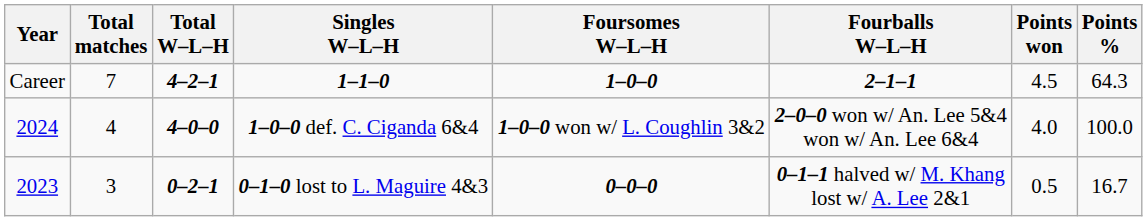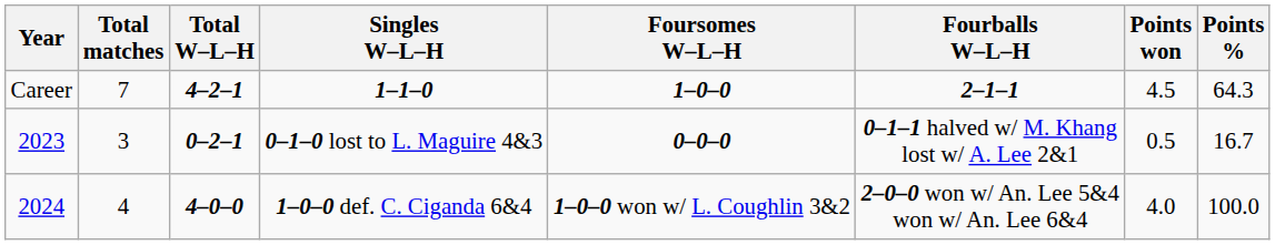 <table class="wikitable"; style="text-align: center; font-size: 95%;">
 <tr>
 <th>Year</th>
 <th>Total<br>matches</th>
 <th>Total<br>W–L–H</th>
 <th>Singles<br>W–L–H</th>
 <th>Foursomes<br>W–L–H</th>
 <th>Fourballs<br>W–L–H</th>
 <th>Points<br>won</th>
 <th>Points<br>%</th>
 </tr>
 <tr>
 <td>Career</td>
 <td>7</td>
 <td><strong><em>4–2–1</em></strong></td>
 <td><strong><em>1–1–0</em></strong></td>
 <td><strong><em>1–0–0</em></strong></td>
 <td><strong><em>2–1–1</em></strong></td>
 <td>4.5</td>
 <td>64.3</td>
 </tr>
 <tr>
+<td><a href='#'>2023</a></td>
+<td>3</td>
+<td><strong><em>0–2–1</em></strong></td>
+<td><strong><em>0–1–0</em></strong> lost to <a href='#'>L. Maguire</a> 4&3</td>
+<td><strong><em>0–0–0</em></strong></td>
+<td><strong><em>0–1–1</em></strong> halved w/ <a href='#'>M. Khang</a><br>lost w/ <a href='#'>A. Lee</a> 2&1</td>
+<td>0.5</td>
+<td>16.7</td>
+</tr>
+<tr>
 <td><a href='#'>2024</a></td>
 <td>4</td>
 <td><strong><em>4–0–0</em></strong></td>
 <td><strong><em>1–0–0</em></strong> def. <a href='#'>C. Ciganda</a> 6&4</td>
 <td><strong><em>1–0–0</em></strong> won w/ <a href='#'>L. Coughlin</a> 3&2</td>
 <td><strong><em>2–0–0</em></strong> won w/ An. Lee 5&4<br>won w/ An. Lee 6&4</td>
 <td>4.0</td>
 <td>100.0</td>
 </tr>
-<tr>
-<td><a href='#'>2023</a></td>
-<td>3</td>
-<td><strong><em>0–2–1</em></strong></td>
-<td><strong><em>0–1–0</em></strong> lost to <a href='#'>L. Maguire</a> 4&3</td>
-<td><strong><em>0–0–0</em></strong></td>
-<td><strong><em>0–1–1</em></strong> halved w/ <a href='#'>M. Khang</a><br>lost w/ <a href='#'>A. Lee</a> 2&1</td>
-<td>0.5</td>
-<td>16.7</td>
-</tr>
 </table>
